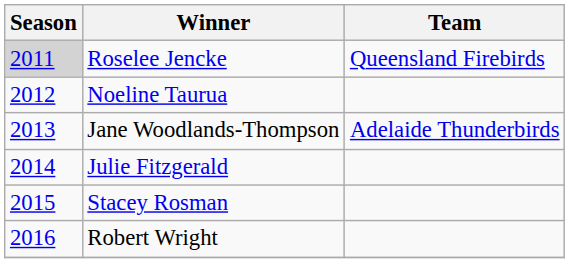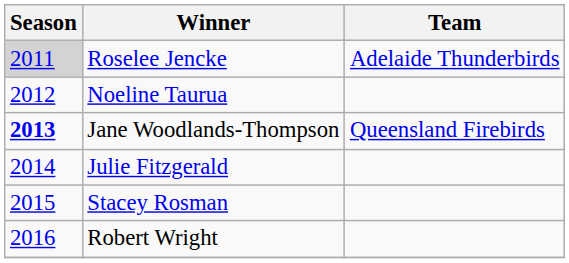 <table class="wikitable collapsible">
 <tr>
 <th>Season</th>
 <th>Winner</th>
 <th>Team</th>
 </tr>
 <tr>
 <td style="background: lightgrey;"><a href='#'>2011</a></td>
 <td><a href='#'>Roselee Jencke</a></td>
-<td><a href='#'>Queensland Firebirds</a></td>
+<td><a href='#'>Adelaide Thunderbirds</a></td>
 </tr>
 <tr>
 <td><a href='#'>2012</a></td>
 <td><a href='#'>Noeline Taurua</a></td>
 <td></td>
 </tr>
 <tr>
-<td><a href='#'>2013</a></td>
+<td><strong><a href='#'>2013</a></strong></td>
 <td>Jane Woodlands-Thompson</td>
-<td><a href='#'>Adelaide Thunderbirds</a></td>
+<td><a href='#'>Queensland Firebirds</a></td>
 </tr>
 <tr>
 <td><a href='#'>2014</a></td>
 <td><a href='#'>Julie Fitzgerald</a></td>
 <td></td>
 </tr>
 <tr>
 <td><a href='#'>2015</a></td>
 <td><a href='#'>Stacey Rosman</a></td>
 <td></td>
 </tr>
 <tr>
 <td><a href='#'>2016</a></td>
 <td>Robert Wright</td>
 <td></td>
 </tr>
 <tr>
 </tr>
 </table>
